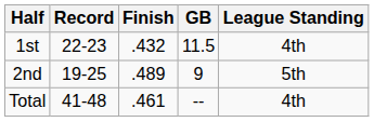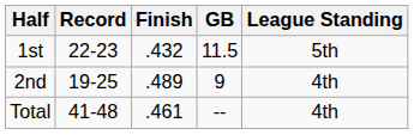 <table class="wikitable" style="text-align:center">
 <tr>
 <th>Half</th>
 <th>Record</th>
 <th>Finish</th>
 <th>GB</th>
 <th>League Standing</th>
 </tr>
 <tr>
 <td>1st</td>
 <td>22-23</td>
 <td>.432</td>
 <td>11.5</td>
-<td>4th</td>
+<td>5th</td>
 </tr>
 <tr>
 <td>2nd</td>
 <td>19-25</td>
 <td>.489</td>
 <td>9</td>
-<td>5th</td>
+<td>4th</td>
 </tr>
 <tr>
 <td>Total</td>
 <td>41-48</td>
 <td>.461</td>
 <td>--</td>
 <td>4th</td>
 </tr>
 </table>
